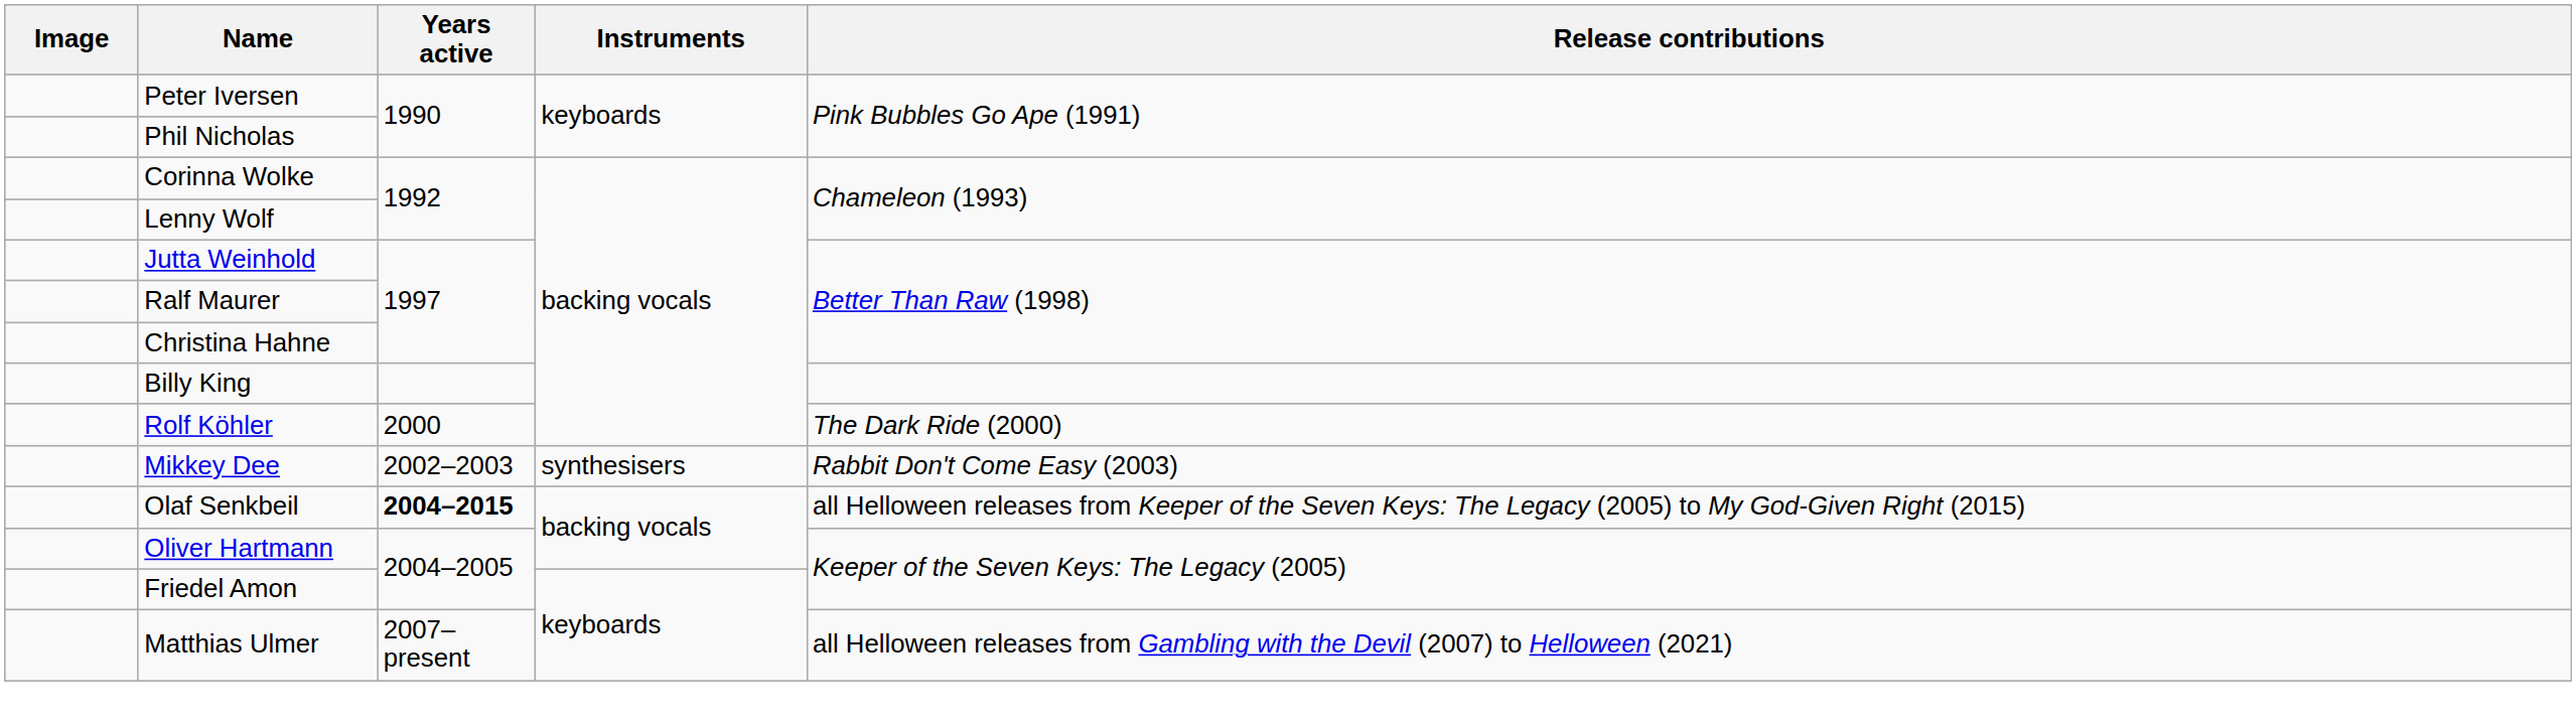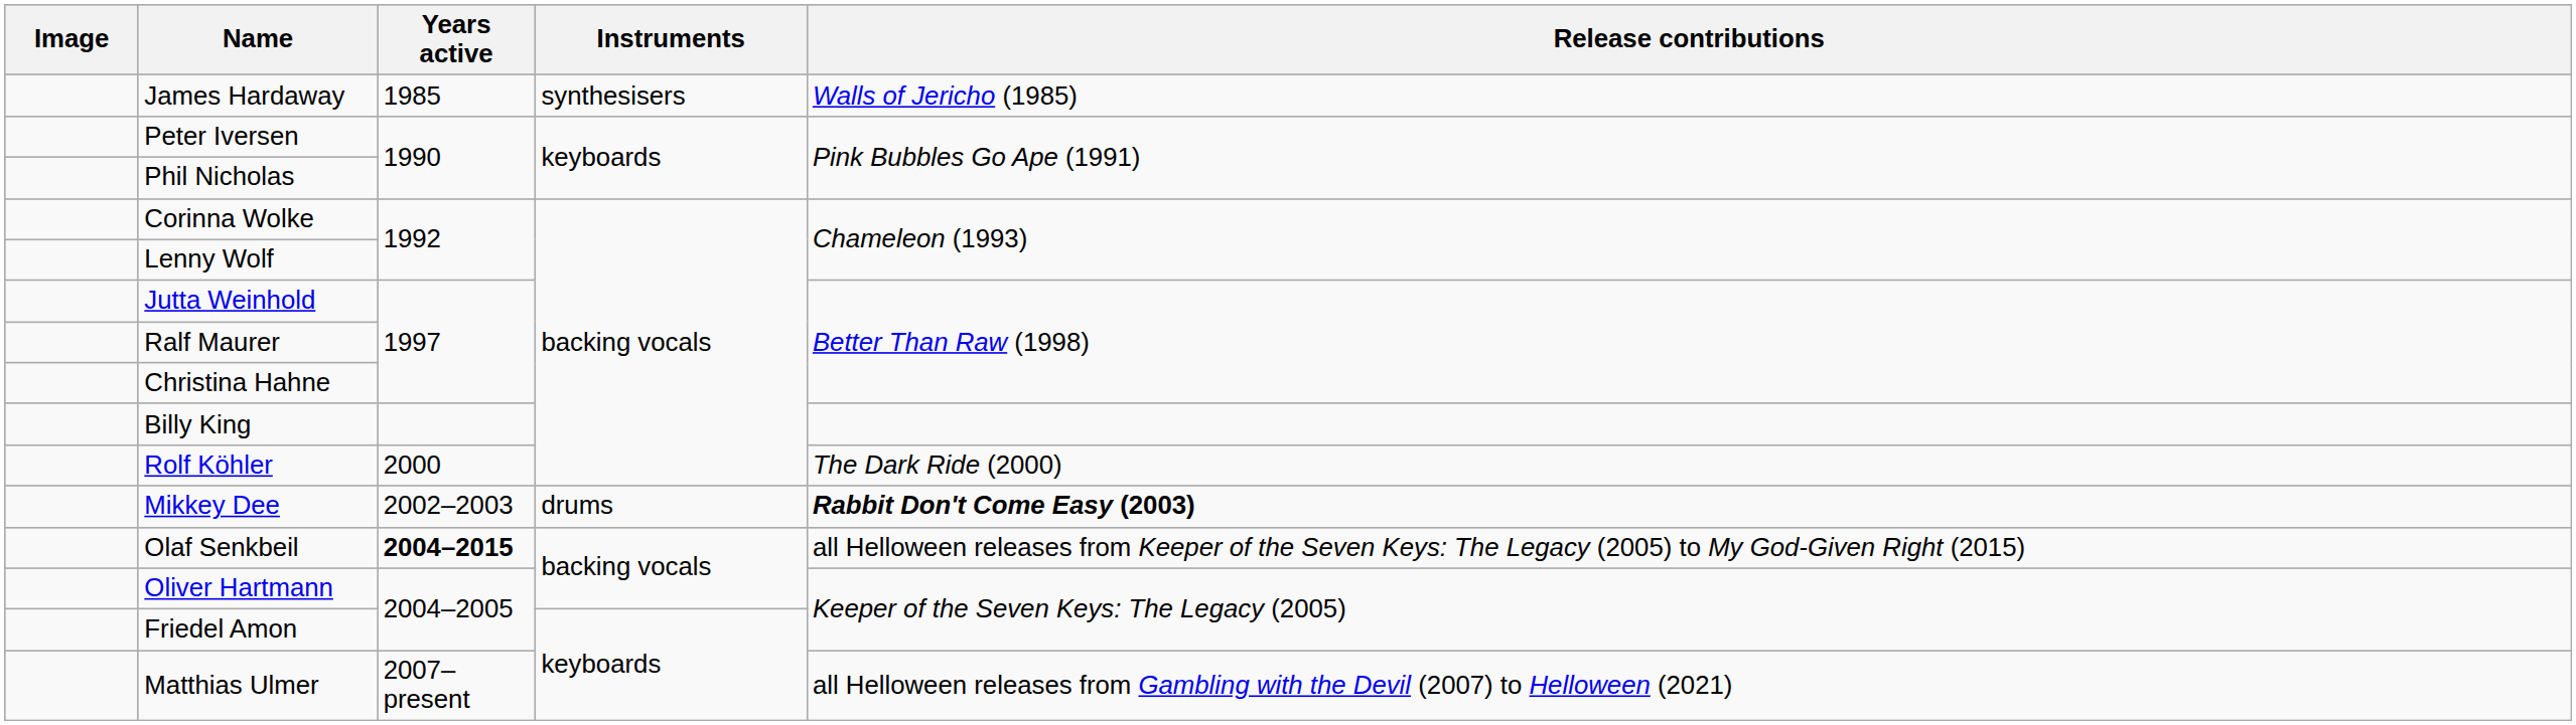 <table class="wikitable" border="1" width=100%>
 <tr>
 <th width="75">Image</th>
 <th width="140">Name</th>
 <th width="90">Years active</th>
 <th width="160">Instruments</th>
 <th>Release contributions</th>
+</tr>
+<tr>
+<td></td>
+<td>James Hardaway</td>
+<td>1985</td>
+<td>synthesisers</td>
+<td><em><a href='#'>Walls of Jericho</a></em> (1985)</td>
 </tr>
 <tr>
 <td></td>
 <td>Peter Iversen</td>
 <td rowspan="2">1990</td>
 <td rowspan="2">keyboards</td>
 <td rowspan="2"><em>Pink Bubbles Go Ape</em> (1991)</td>
 </tr>
 <tr>
 <td></td>
 <td>Phil Nicholas</td>
 </tr>
 <tr>
 <td></td>
 <td>Corinna Wolke</td>
 <td rowspan="2">1992</td>
 <td rowspan="7">backing vocals</td>
 <td rowspan="2"><em>Chameleon</em> (1993) </td>
 </tr>
 <tr>
 <td></td>
 <td>Lenny Wolf</td>
 </tr>
 <tr>
 <td></td>
 <td><a href='#'>Jutta Weinhold</a></td>
 <td rowspan="3">1997</td>
 <td rowspan="3"><em><a href='#'>Better Than Raw</a></em> (1998)</td>
 </tr>
 <tr>
 <td></td>
 <td>Ralf Maurer</td>
 </tr>
 <tr>
 <td></td>
 <td>Christina Hahne</td>
 </tr>
 <tr>
 <td></td>
 <td>Billy King</td>
 <td></td>
 <td></td>
 </tr>
 <tr>
 <td></td>
 <td><a href='#'>Rolf Köhler</a></td>
 <td>2000 </td>
 <td><em>The Dark Ride</em> (2000)</td>
 </tr>
 <tr>
 <td></td>
 <td><a href='#'>Mikkey Dee</a></td>
 <td>2002–2003</td>
-<td>synthesisers</td>
-<td><em>Rabbit Don't Come Easy</em> (2003)</td>
+<td>drums</td>
+<td><strong><em>Rabbit Don't Come Easy</em> (2003)</strong></td>
 </tr>
 <tr>
 <td></td>
 <td>Olaf Senkbeil</td>
 <td><strong>2004–2015</strong></td>
 <td rowspan="2">backing vocals</td>
 <td>all Helloween releases from <em>Keeper of the Seven Keys: The Legacy</em> (2005) to <em>My God-Given Right</em> (2015)</td>
 </tr>
 <tr>
 <td></td>
 <td><a href='#'>Oliver Hartmann</a></td>
 <td rowspan="2">2004–2005</td>
 <td rowspan="2"><em>Keeper of the Seven Keys: The Legacy</em> (2005)</td>
 </tr>
 <tr>
 <td></td>
 <td>Friedel Amon</td>
 <td rowspan="2">keyboards</td>
 </tr>
 <tr>
 <td></td>
 <td>Matthias Ulmer</td>
 <td>2007–present</td>
 <td>all Helloween releases from <em><a href='#'>Gambling with the Devil</a></em> (2007) to <em><a href='#'>Helloween</a></em> (2021)</td>
 </tr>
 </table>
